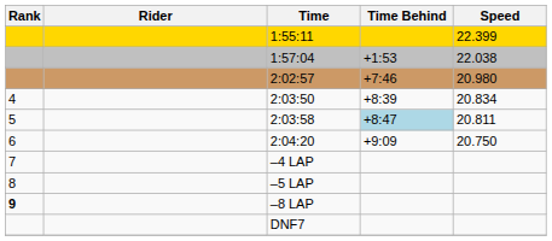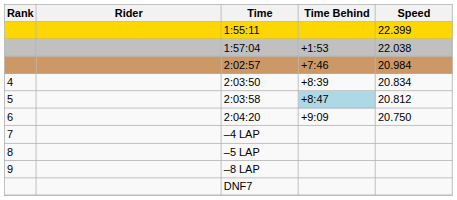 <table class="wikitable" style="font-size:95%" style="text-align:center">
 <tr>
 <th>Rank</th>
 <th width=250>Rider</th>
 <th width=100>Time</th>
 <th width=100>Time Behind</th>
 <th width=100>Speed</th>
 </tr>
 <tr bgcolor=gold>
 <td></td>
 <td align=left></td>
 <td>1:55:11</td>
 <td></td>
 <td>22.399</td>
 </tr>
 <tr bgcolor=silver>
 <td></td>
 <td align=left></td>
 <td>1:57:04</td>
 <td>+1:53</td>
 <td>22.038</td>
 </tr>
 <tr bgcolor=cc9966>
 <td></td>
 <td align=left></td>
 <td>2:02:57</td>
 <td>+7:46</td>
-<td>20.980</td>
+<td>20.984</td>
 </tr>
 <tr>
 <td>4</td>
 <td align=left></td>
 <td>2:03:50</td>
 <td>+8:39</td>
 <td>20.834</td>
 </tr>
 <tr>
 <td>5</td>
 <td align=left></td>
 <td>2:03:58</td>
 <td style="background: lightblue;">+8:47</td>
-<td>20.811</td>
+<td>20.812</td>
 </tr>
 <tr>
 <td>6</td>
 <td align=left></td>
 <td>2:04:20</td>
 <td>+9:09</td>
 <td>20.750</td>
 </tr>
 <tr>
 <td>7</td>
 <td align=left></td>
 <td>–4 LAP</td>
 <td></td>
 <td></td>
 </tr>
 <tr>
 <td>8</td>
 <td align=left></td>
 <td>–5 LAP</td>
 <td></td>
 <td></td>
 </tr>
 <tr>
-<td><strong>9</strong></td>
+<td>9</td>
 <td align=left></td>
 <td>–8 LAP</td>
 <td></td>
 <td></td>
 </tr>
 <tr>
 <td></td>
 <td align=left></td>
 <td>DNF7</td>
 <td></td>
 <td></td>
 </tr>
 <tr>
 </tr>
 </table>
